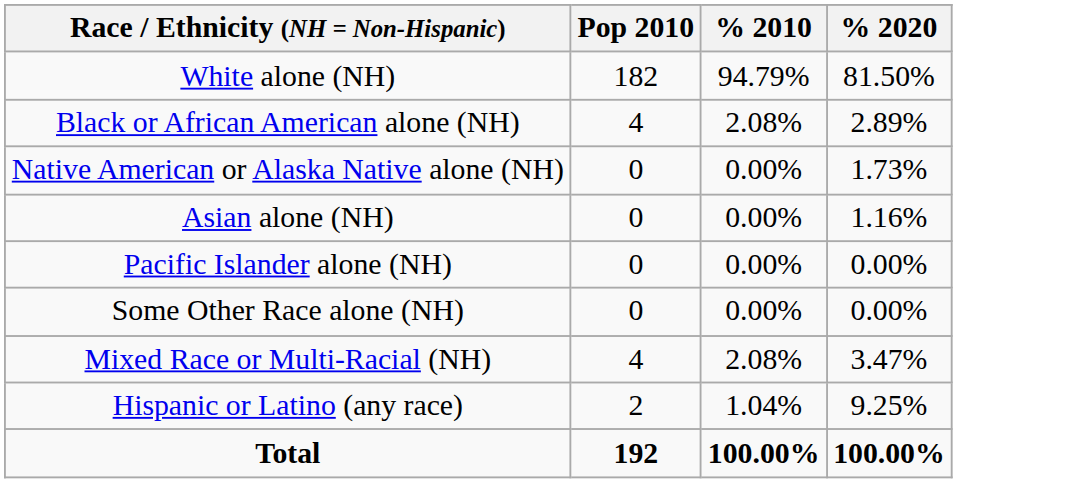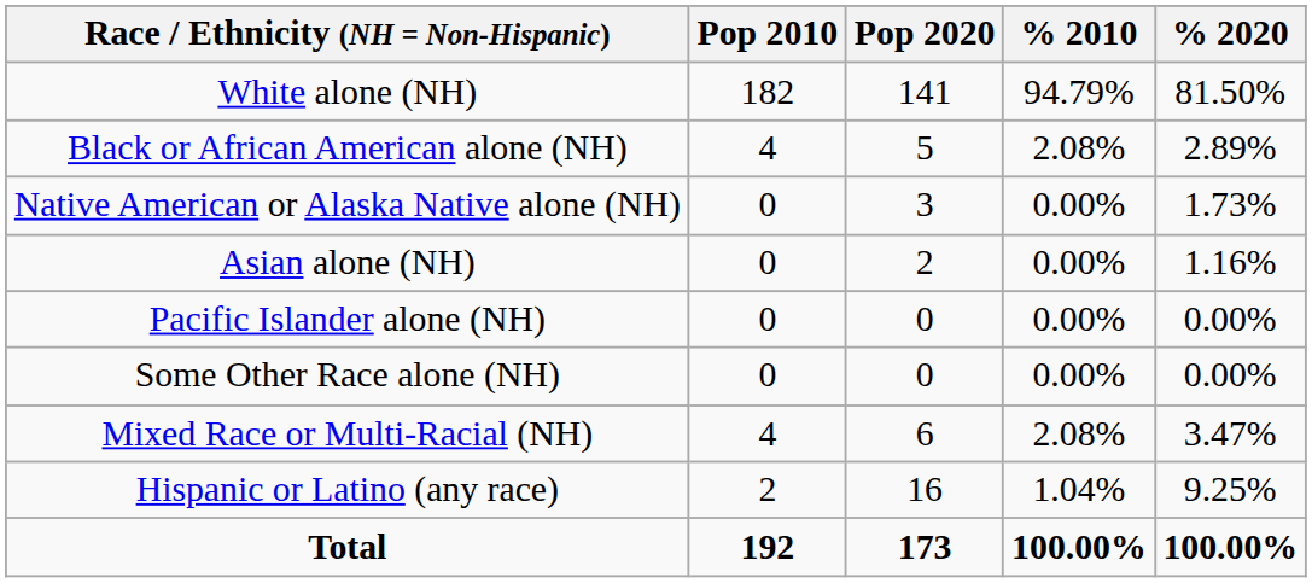 <table class="wikitable" style="text-align:center;">
 <tr>
 <th>Race / Ethnicity <small>(<em>NH = Non-Hispanic</em>)</small></th>
 <th>Pop 2010</th>
+<th>Pop 2020</th>
 <th>% 2010</th>
 <th>% 2020</th>
 </tr>
 <tr>
 <td><a href='#'>White</a> alone (NH)</td>
 <td>182</td>
+<td>141</td>
 <td>94.79%</td>
 <td>81.50%</td>
 </tr>
 <tr>
 <td><a href='#'>Black or African American</a> alone (NH)</td>
 <td>4</td>
+<td>5</td>
 <td>2.08%</td>
 <td>2.89%</td>
 </tr>
 <tr>
 <td><a href='#'>Native American</a> or <a href='#'>Alaska Native</a> alone (NH)</td>
 <td>0</td>
+<td>3</td>
 <td>0.00%</td>
 <td>1.73%</td>
 </tr>
 <tr>
 <td><a href='#'>Asian</a> alone (NH)</td>
 <td>0</td>
+<td>2</td>
 <td>0.00%</td>
 <td>1.16%</td>
 </tr>
 <tr>
 <td><a href='#'>Pacific Islander</a> alone (NH)</td>
+<td>0</td>
 <td>0</td>
 <td>0.00%</td>
 <td>0.00%</td>
 </tr>
 <tr>
 <td>Some Other Race alone (NH)</td>
 <td>0</td>
+<td>0</td>
 <td>0.00%</td>
 <td>0.00%</td>
 </tr>
 <tr>
 <td><a href='#'>Mixed Race or Multi-Racial</a> (NH)</td>
 <td>4</td>
+<td>6</td>
 <td>2.08%</td>
 <td>3.47%</td>
 </tr>
 <tr>
 <td><a href='#'>Hispanic or Latino</a> (any race)</td>
 <td>2</td>
+<td>16</td>
 <td>1.04%</td>
 <td>9.25%</td>
 </tr>
 <tr>
 <td><strong>Total</strong></td>
 <td><strong>192</strong></td>
+<td><strong>173</strong></td>
 <td><strong>100.00%</strong></td>
 <td><strong>100.00%</strong></td>
 </tr>
 </table>
